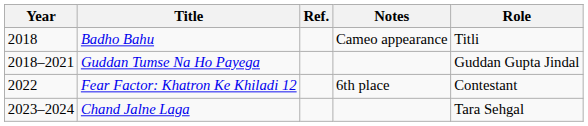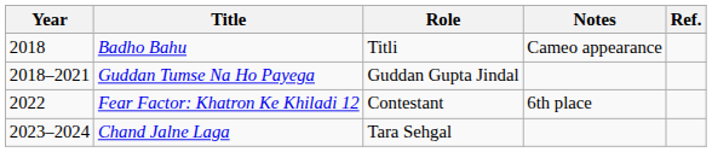 <table class="wikitable sortable">
 <tr>
 <th>Year</th>
 <th>Title</th>
+<th>Role</th>
+<th>Notes</th>
 <th>Ref.</th>
-<th>Notes</th>
-<th>Role</th>
 </tr>
 <tr>
 <td>2018</td>
 <td><em><a href='#'>Badho Bahu</a></em></td>
+<td>Titli</td>
+<td>Cameo appearance</td>
 <td></td>
-<td>Cameo appearance</td>
-<td>Titli</td>
 </tr>
 <tr>
 <td>2018–2021</td>
 <td><em><a href='#'>Guddan Tumse Na Ho Payega</a></em></td>
+<td>Guddan Gupta Jindal</td>
 <td></td>
 <td></td>
-<td>Guddan Gupta Jindal</td>
 </tr>
 <tr>
 <td>2022</td>
 <td><em><a href='#'>Fear Factor: Khatron Ke Khiladi 12</a></em></td>
+<td>Contestant</td>
+<td>6th place</td>
 <td></td>
-<td>6th place</td>
-<td>Contestant</td>
 </tr>
 <tr>
 <td>2023–2024</td>
 <td><em><a href='#'>Chand Jalne Laga</a></em></td>
+<td>Tara Sehgal</td>
 <td></td>
 <td></td>
-<td>Tara Sehgal</td>
 </tr>
 </table>
